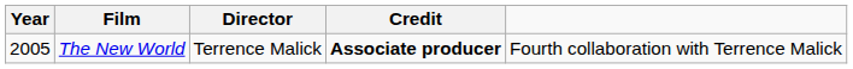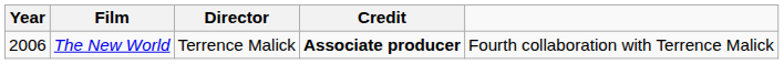 <table class="wikitable">
 <tr>
 <th>Year</th>
 <th>Film</th>
 <th>Director</th>
 <th>Credit</th>
 </tr>
 <tr>
-<td>2005</td>
+<td>2006</td>
 <td><em><a href='#'>The New World</a></em></td>
 <td>Terrence Malick</td>
 <td><strong>Associate producer</strong></td>
 <td>Fourth collaboration with Terrence Malick</td>
 </tr>
 </table>
